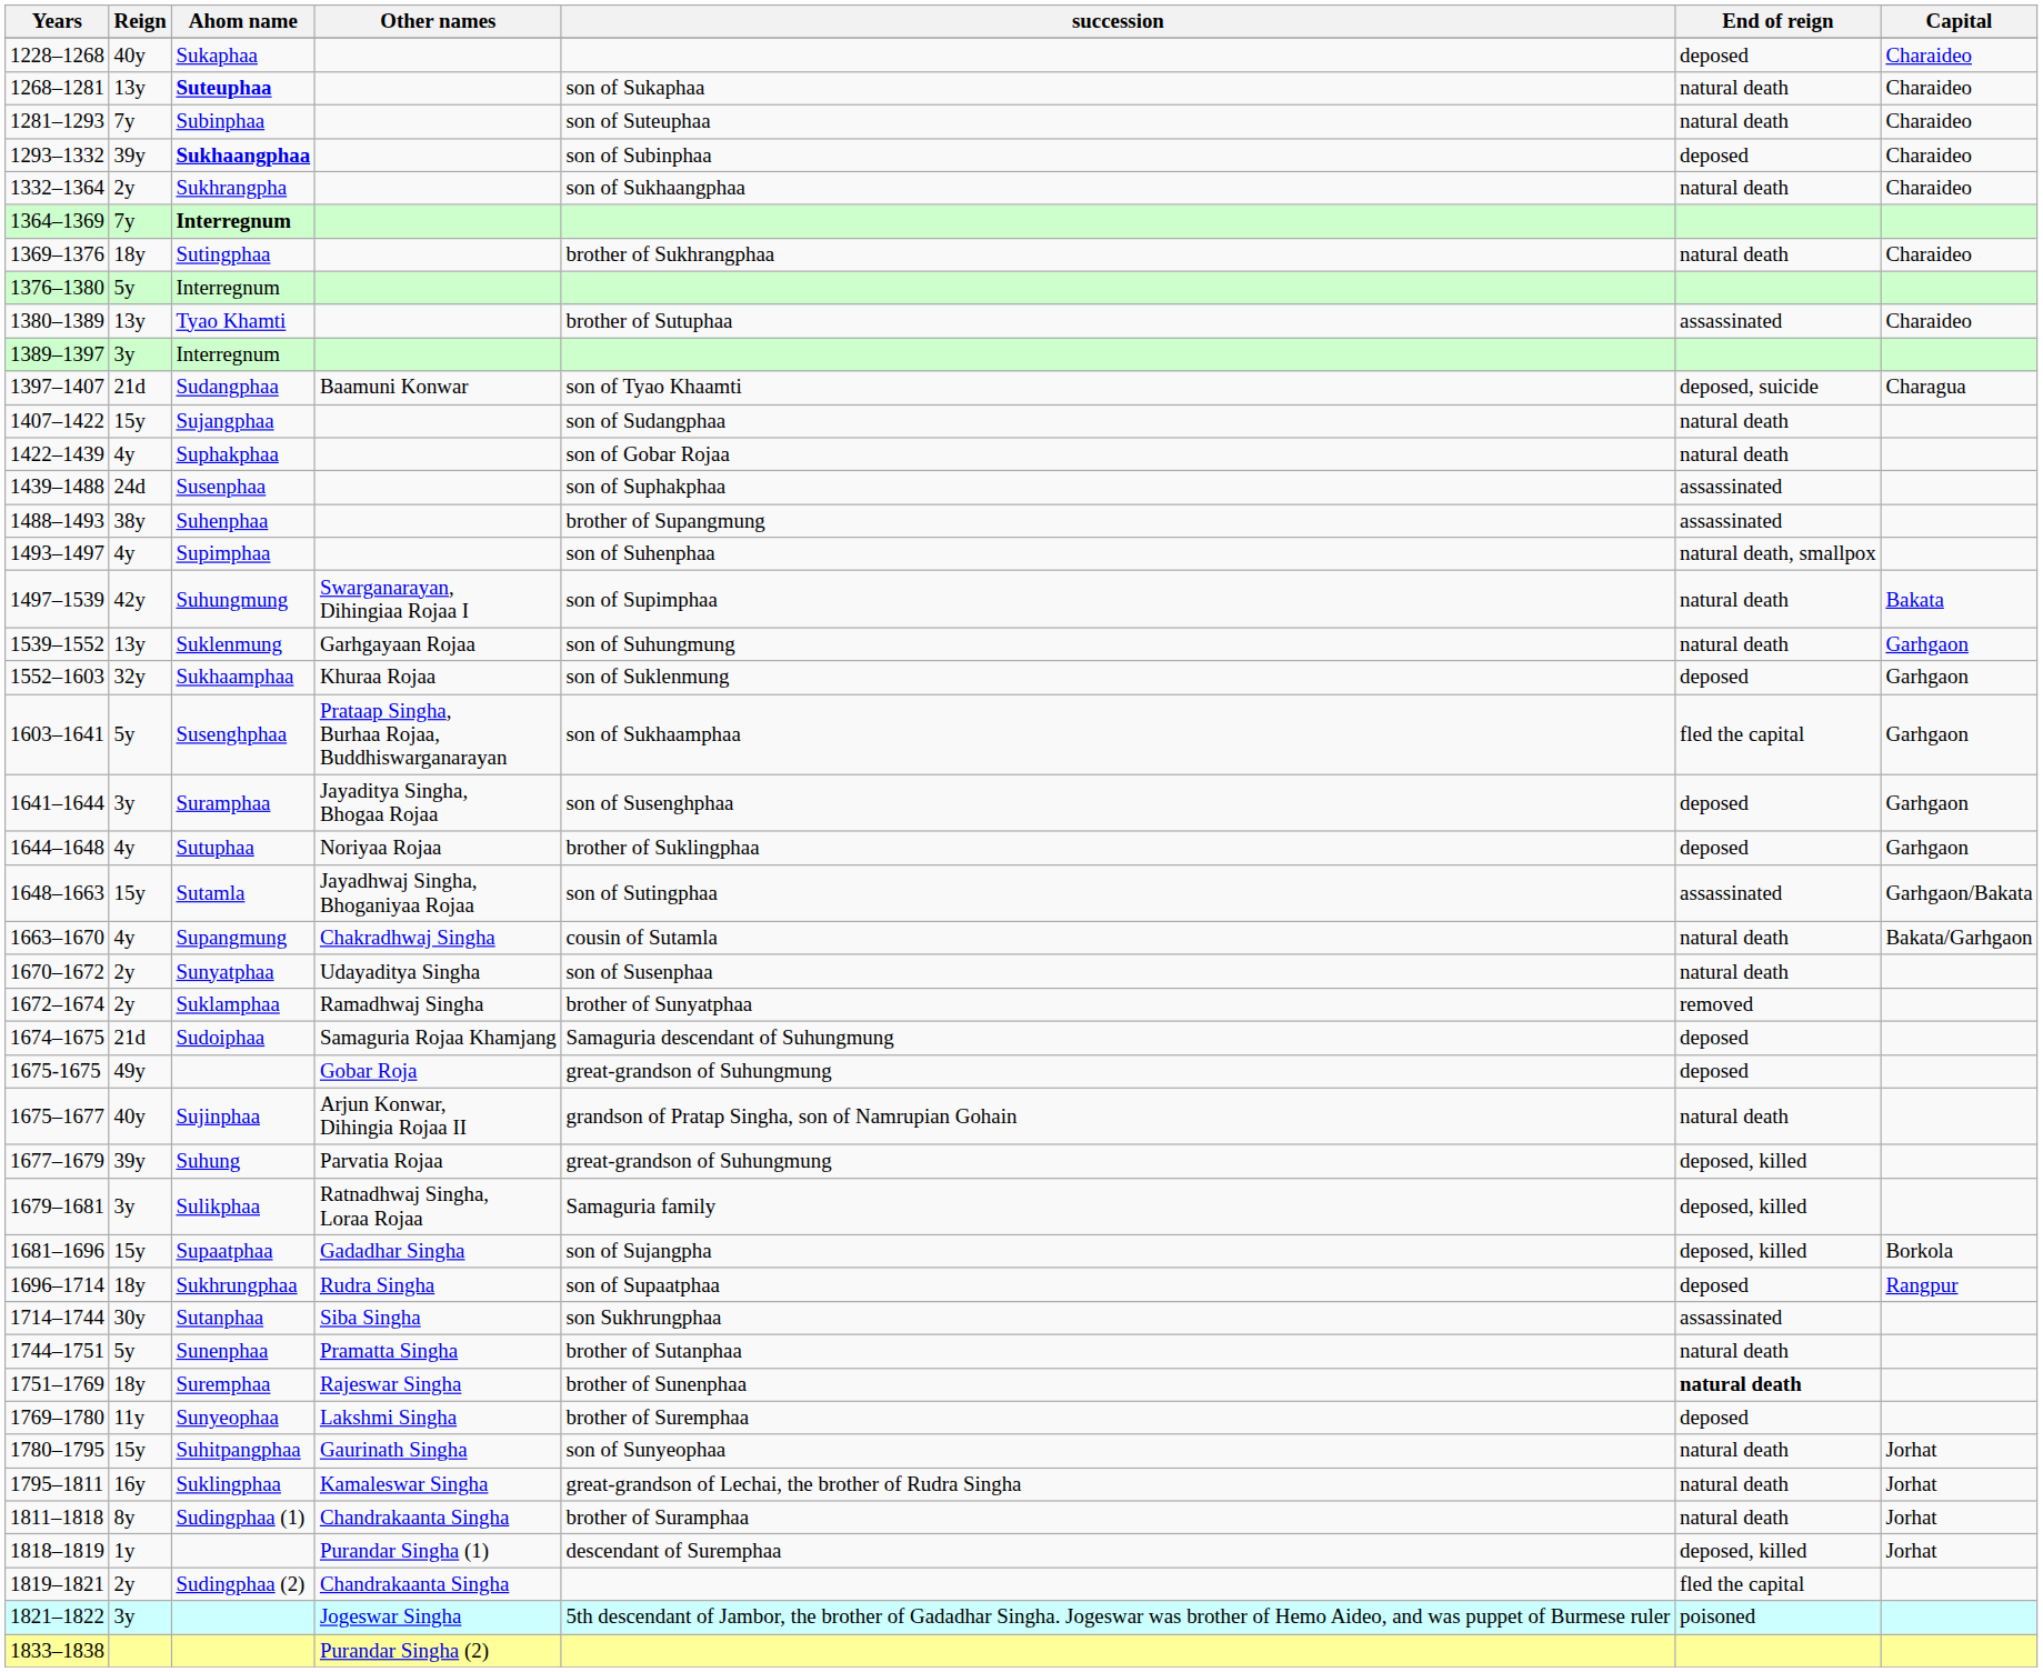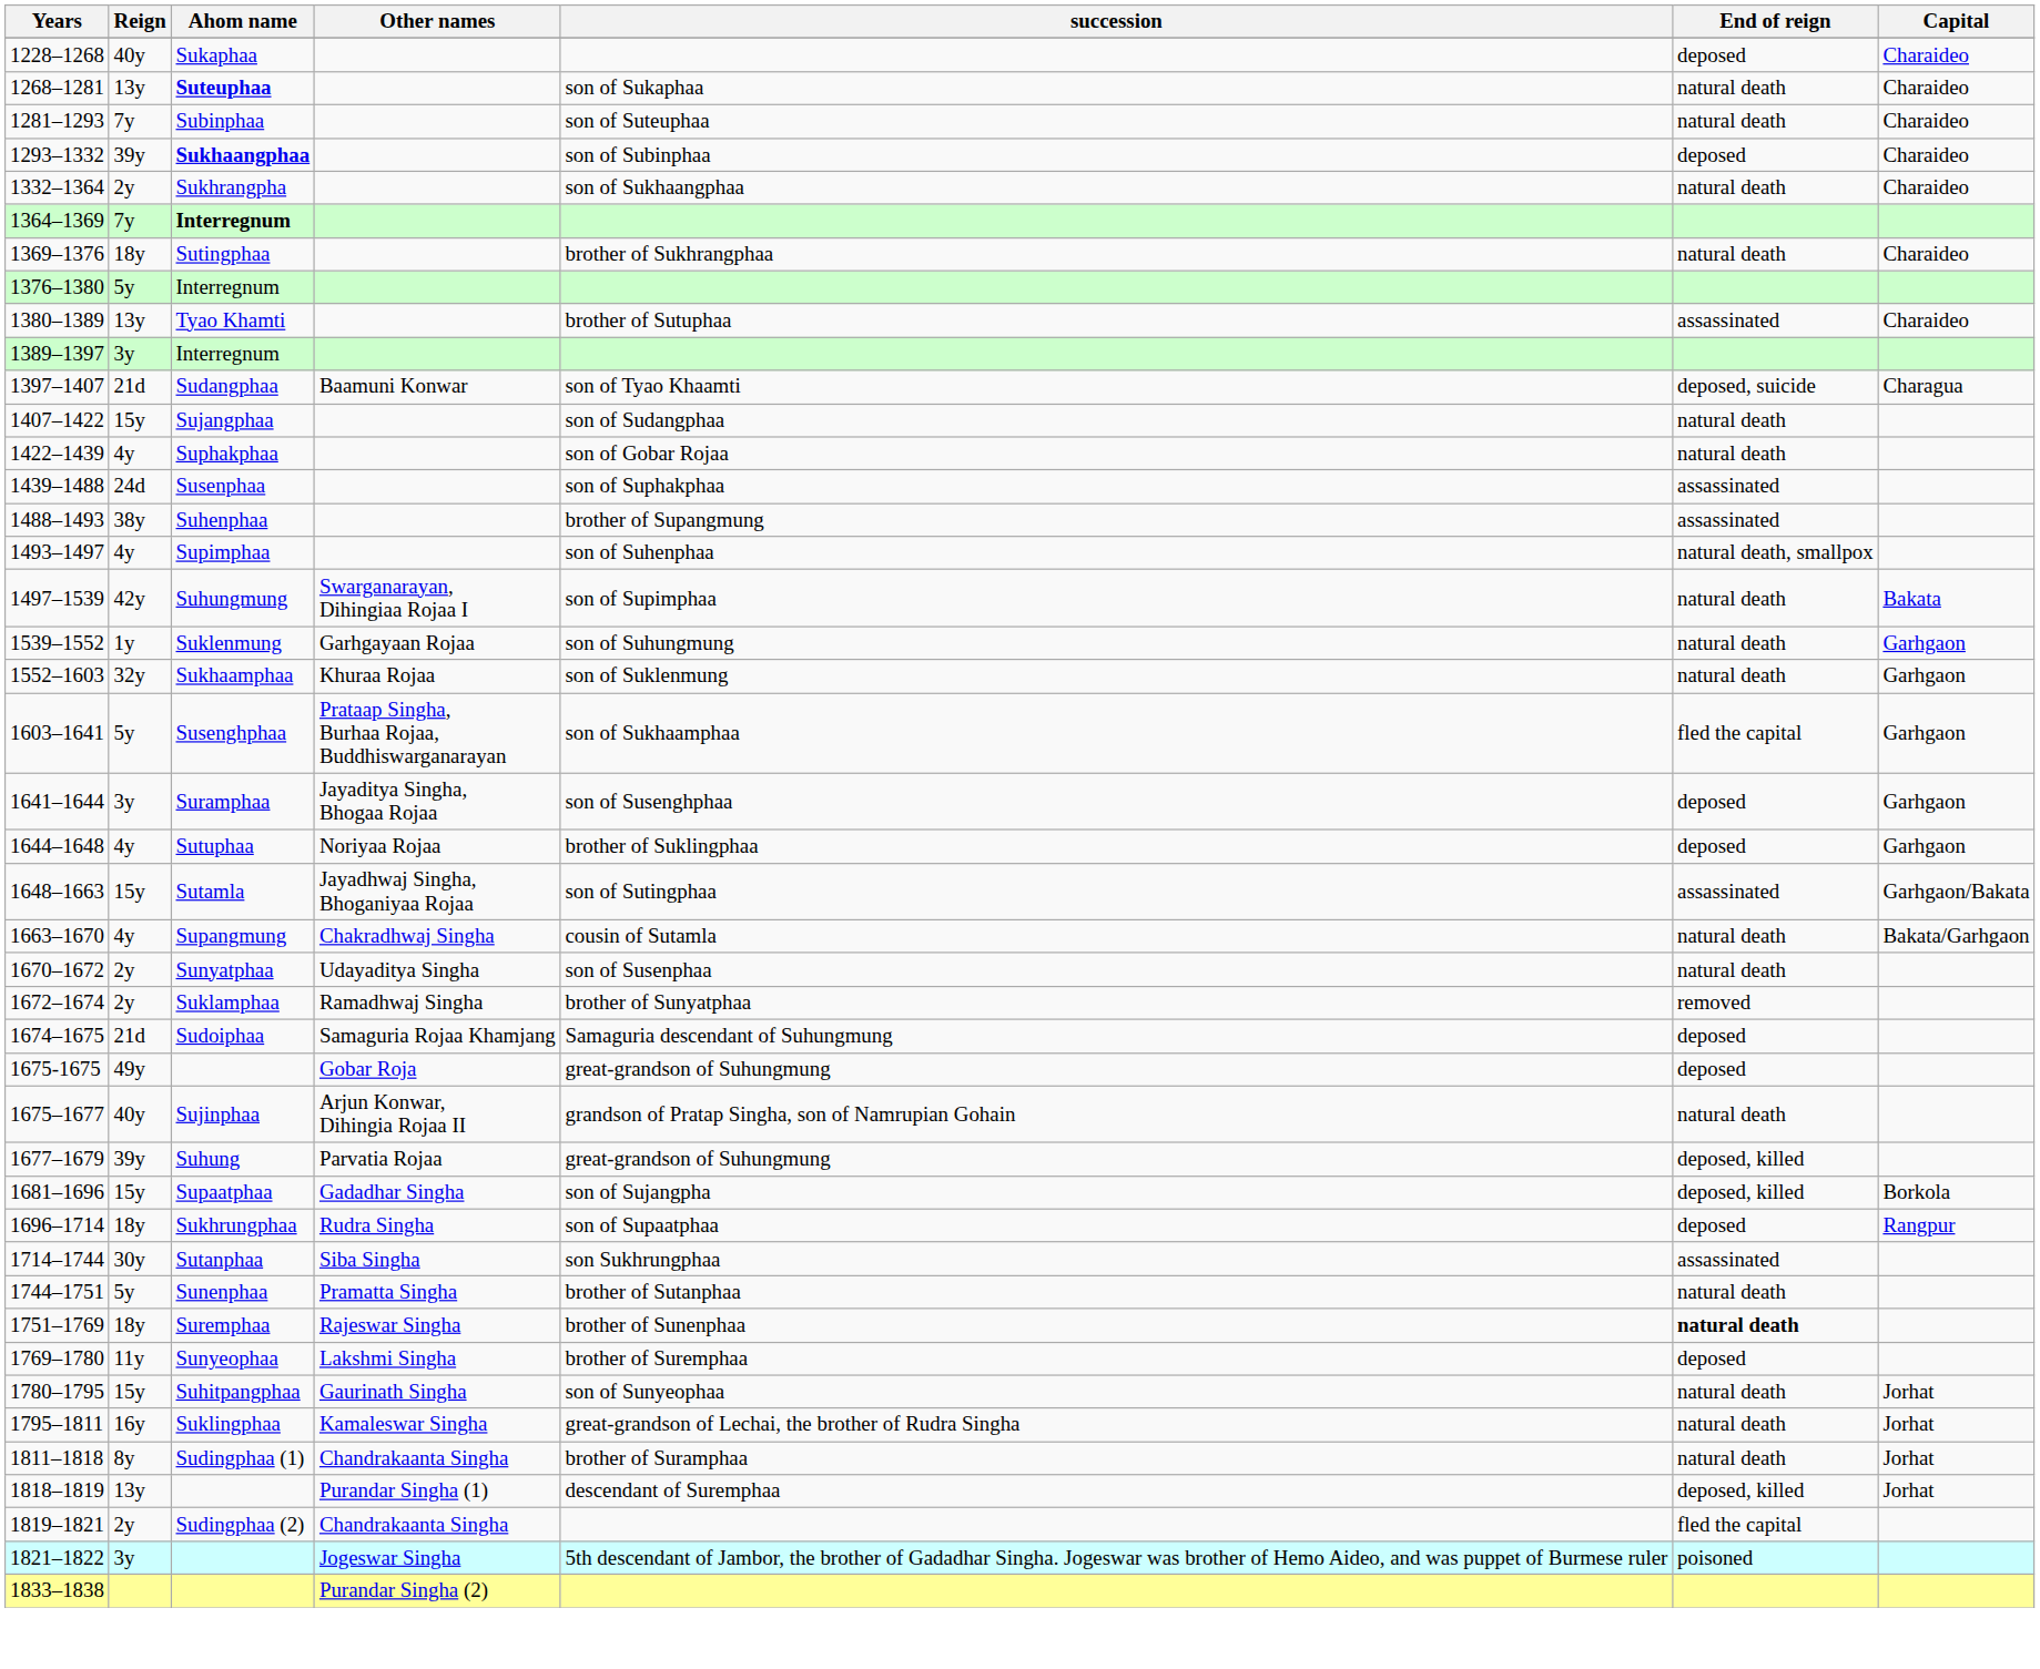 <table class="wikitable">
 <tr>
 <th>Years</th>
 <th>Reign</th>
 <th>Ahom name</th>
 <th>Other names</th>
 <th>succession</th>
 <th>End of reign</th>
 <th>Capital</th>
 </tr>
 <tr>
 </tr>
 <tr --->
 <td>1228–1268</td>
 <td>40y</td>
 <td><a href='#'>Sukaphaa</a></td>
 <td></td>
 <td></td>
 <td>deposed</td>
 <td><a href='#'>Charaideo</a></td>
 </tr>
 <tr --->
 <td>1268–1281</td>
 <td>13y</td>
 <td><strong><a href='#'>Suteuphaa</a></strong></td>
 <td></td>
 <td>son of Sukaphaa</td>
 <td>natural death</td>
 <td>Charaideo</td>
 </tr>
 <tr --->
 <td>1281–1293</td>
 <td>7y</td>
 <td><a href='#'>Subinphaa</a></td>
 <td></td>
 <td>son of Suteuphaa</td>
 <td>natural death</td>
 <td>Charaideo</td>
 </tr>
 <tr --->
 <td>1293–1332</td>
 <td>39y</td>
 <td><strong><a href='#'>Sukhaangphaa</a></strong></td>
 <td></td>
 <td>son of Subinphaa</td>
 <td>deposed</td>
 <td>Charaideo</td>
 </tr>
 <tr --->
 <td>1332–1364</td>
 <td>2y</td>
 <td><a href='#'>Sukhrangpha</a></td>
 <td></td>
 <td>son of Sukhaangphaa</td>
 <td>natural death</td>
 <td>Charaideo</td>
 </tr>
 <tr bgcolor="#CCFFCC">
 <td>1364–1369</td>
 <td>7y</td>
 <td><strong>Interregnum</strong></td>
 <td></td>
 <td></td>
 <td></td>
 <td></td>
 </tr>
 <tr --->
 <td>1369–1376</td>
 <td>18y</td>
 <td><a href='#'>Sutingphaa</a></td>
 <td></td>
 <td>brother of Sukhrangphaa</td>
 <td>natural death</td>
 <td>Charaideo</td>
 </tr>
 <tr bgcolor="#CCFFCC">
 <td>1376–1380</td>
 <td>5y</td>
 <td>Interregnum</td>
 <td></td>
 <td></td>
 <td></td>
 <td></td>
 </tr>
 <tr --->
 <td>1380–1389</td>
 <td>13y</td>
 <td><a href='#'>Tyao Khamti</a></td>
 <td></td>
 <td>brother of Sutuphaa</td>
 <td>assassinated</td>
 <td>Charaideo</td>
 </tr>
 <tr bgcolor="#CCFFCC">
 <td>1389–1397</td>
 <td>3y</td>
 <td>Interregnum</td>
 <td></td>
 <td></td>
 <td></td>
 <td></td>
 </tr>
 <tr --->
 <td>1397–1407</td>
 <td>21d</td>
 <td><a href='#'>Sudangphaa</a></td>
 <td>Baamuni Konwar</td>
 <td>son of Tyao Khaamti</td>
 <td>deposed, suicide</td>
 <td>Charagua</td>
 </tr>
 <tr --->
 <td>1407–1422</td>
 <td>15y</td>
 <td><a href='#'>Sujangphaa</a></td>
 <td></td>
 <td>son of Sudangphaa</td>
 <td>natural death</td>
 <td></td>
 </tr>
 <tr --->
 <td>1422–1439</td>
 <td>4y</td>
 <td><a href='#'>Suphakphaa</a></td>
 <td></td>
 <td>son of Gobar Rojaa</td>
 <td>natural death</td>
 <td></td>
 </tr>
 <tr --->
 <td>1439–1488</td>
 <td>24d</td>
 <td><a href='#'>Susenphaa</a></td>
 <td></td>
 <td>son of Suphakphaa</td>
 <td>assassinated</td>
 <td></td>
 </tr>
 <tr --->
 <td>1488–1493</td>
 <td>38y</td>
 <td><a href='#'>Suhenphaa</a></td>
 <td></td>
 <td>brother of Supangmung</td>
 <td>assassinated</td>
 <td></td>
 </tr>
 <tr --->
 <td>1493–1497</td>
 <td>4y</td>
 <td><a href='#'>Supimphaa</a></td>
 <td></td>
 <td>son of Suhenphaa</td>
 <td>natural death, smallpox</td>
 <td></td>
 </tr>
 <tr ---valign="top">
 <td>1497–1539</td>
 <td>42y</td>
 <td><a href='#'>Suhungmung</a></td>
 <td><a href='#'>Swarganarayan</a>,<br> Dihingiaa Rojaa I</td>
 <td>son of Supimphaa</td>
 <td>natural death</td>
 <td><a href='#'>Bakata</a></td>
 </tr>
 <tr --->
 <td>1539–1552</td>
-<td>13y</td>
+<td>1y</td>
 <td><a href='#'>Suklenmung</a></td>
 <td>Garhgayaan Rojaa</td>
 <td>son of Suhungmung</td>
 <td>natural death</td>
 <td><a href='#'>Garhgaon</a></td>
 </tr>
 <tr --->
 <td>1552–1603</td>
 <td>32y</td>
 <td><a href='#'>Sukhaamphaa</a></td>
 <td>Khuraa Rojaa</td>
 <td>son of Suklenmung</td>
-<td>deposed</td>
+<td>natural death</td>
 <td>Garhgaon</td>
 </tr>
 <tr ---valign="top">
 <td>1603–1641</td>
 <td>5y</td>
 <td><a href='#'>Susenghphaa</a></td>
 <td><a href='#'>Prataap Singha</a>,<br> Burhaa Rojaa,<br> Buddhiswarganarayan</td>
 <td>son of Sukhaamphaa</td>
 <td>fled the capital</td>
 <td>Garhgaon</td>
 </tr>
 <tr ---valign="top">
 <td>1641–1644</td>
 <td>3y</td>
 <td><a href='#'>Suramphaa</a></td>
 <td>Jayaditya Singha,<br> Bhogaa Rojaa</td>
 <td>son of Susenghphaa</td>
 <td>deposed</td>
 <td>Garhgaon</td>
 </tr>
 <tr ---valign="top">
 <td>1644–1648</td>
 <td>4y</td>
 <td><a href='#'>Sutuphaa</a></td>
 <td>Noriyaa Rojaa</td>
 <td>brother of Suklingphaa</td>
 <td>deposed</td>
 <td>Garhgaon</td>
 </tr>
 <tr ---valign="top">
 <td>1648–1663</td>
 <td>15y</td>
 <td><a href='#'>Sutamla</a></td>
 <td>Jayadhwaj Singha,<br> Bhoganiyaa Rojaa</td>
 <td>son of Sutingphaa</td>
 <td>assassinated</td>
 <td>Garhgaon/Bakata</td>
 </tr>
 <tr ---valign="top">
 <td>1663–1670</td>
 <td>4y</td>
 <td><a href='#'>Supangmung</a></td>
 <td><a href='#'>Chakradhwaj Singha</a></td>
 <td>cousin of Sutamla</td>
 <td>natural death</td>
 <td>Bakata/Garhgaon</td>
 </tr>
 <tr --->
 <td>1670–1672</td>
 <td>2y</td>
 <td><a href='#'>Sunyatphaa</a></td>
 <td>Udayaditya Singha</td>
 <td>son of Susenphaa</td>
 <td>natural death</td>
 <td></td>
 </tr>
 <tr --->
 <td>1672–1674</td>
 <td>2y</td>
 <td><a href='#'>Suklamphaa</a></td>
 <td>Ramadhwaj Singha</td>
 <td>brother of Sunyatphaa</td>
 <td>removed</td>
 <td></td>
 </tr>
 <tr ---valign="top">
 <td>1674–1675</td>
 <td>21d</td>
 <td><a href='#'>Sudoiphaa</a></td>
 <td>Samaguria Rojaa Khamjang</td>
 <td>Samaguria descendant of Suhungmung</td>
 <td>deposed</td>
 <td></td>
 </tr>
 <tr ---valign="top">
 <td>1675-1675</td>
 <td>49y</td>
 <td></td>
 <td><a href='#'>Gobar Roja</a></td>
 <td>great-grandson of Suhungmung</td>
 <td>deposed</td>
 <td></td>
 </tr>
 <tr ---valign="top">
 <td>1675–1677</td>
 <td>40y</td>
 <td><a href='#'>Sujinphaa</a></td>
 <td>Arjun Konwar,<br> Dihingia Rojaa II</td>
 <td>grandson of Pratap Singha, son of Namrupian Gohain</td>
 <td>natural death</td>
 <td></td>
 </tr>
 <tr ---valign="top">
 <td>1677–1679</td>
 <td>39y</td>
 <td><a href='#'>Suhung</a></td>
 <td>Parvatia Rojaa</td>
 <td>great-grandson of Suhungmung</td>
 <td>deposed, killed</td>
 <td></td>
 </tr>
-<tr ---valign="top">
-<td>1679–1681</td>
-<td>3y</td>
-<td><a href='#'>Sulikphaa</a></td>
-<td>Ratnadhwaj Singha,<br> Loraa Rojaa</td>
-<td>Samaguria family</td>
-<td>deposed, killed</td>
-<td></td>
-</tr>
 <tr --->
 <td>1681–1696</td>
 <td>15y</td>
 <td><a href='#'>Supaatphaa</a></td>
 <td><a href='#'>Gadadhar Singha</a></td>
 <td>son of Sujangpha</td>
 <td>deposed, killed</td>
 <td>Borkola</td>
 </tr>
 <tr --->
 <td>1696–1714</td>
 <td>18y</td>
 <td><a href='#'>Sukhrungphaa</a></td>
 <td><a href='#'>Rudra Singha</a></td>
 <td>son of Supaatphaa</td>
 <td>deposed</td>
 <td><a href='#'>Rangpur</a></td>
 </tr>
 <tr --->
 <td>1714–1744</td>
 <td>30y</td>
 <td><a href='#'>Sutanphaa</a></td>
 <td><a href='#'>Siba Singha</a></td>
 <td>son Sukhrungphaa</td>
 <td>assassinated</td>
 <td></td>
 </tr>
 <tr --->
 <td>1744–1751</td>
 <td>5y</td>
 <td><a href='#'>Sunenphaa</a></td>
 <td><a href='#'>Pramatta Singha</a></td>
 <td>brother of Sutanphaa</td>
 <td>natural death</td>
 <td></td>
 </tr>
 <tr --->
 <td>1751–1769</td>
 <td>18y</td>
 <td><a href='#'>Suremphaa</a></td>
 <td><a href='#'>Rajeswar Singha</a></td>
 <td>brother of Sunenphaa</td>
 <td><strong>natural death</strong></td>
 <td></td>
 </tr>
 <tr --->
 <td>1769–1780</td>
 <td>11y</td>
 <td><a href='#'>Sunyeophaa</a></td>
 <td><a href='#'>Lakshmi Singha</a></td>
 <td>brother of Suremphaa</td>
 <td>deposed</td>
 <td></td>
 </tr>
 <tr -->
 <td>1780–1795</td>
 <td>15y</td>
 <td><a href='#'>Suhitpangphaa</a></td>
 <td><a href='#'>Gaurinath Singha</a></td>
 <td>son of Sunyeophaa</td>
 <td>natural death</td>
 <td>Jorhat</td>
 </tr>
 <tr --->
 <td>1795–1811</td>
 <td>16y</td>
 <td><a href='#'>Suklingphaa</a></td>
 <td><a href='#'>Kamaleswar Singha</a></td>
 <td>great-grandson of Lechai, the brother of Rudra Singha</td>
 <td>natural death</td>
 <td>Jorhat</td>
 </tr>
 <tr ---valign="top">
 <td>1811–1818</td>
 <td>8y</td>
 <td><a href='#'>Sudingphaa</a> (1)</td>
 <td><a href='#'>Chandrakaanta Singha</a></td>
 <td>brother of Suramphaa</td>
 <td>natural death</td>
 <td>Jorhat</td>
 </tr>
 <tr ---valign="top">
 <td>1818–1819</td>
-<td>1y</td>
+<td>13y</td>
 <td></td>
 <td><a href='#'>Purandar Singha</a> (1)</td>
 <td>descendant of Suremphaa</td>
 <td>deposed, killed</td>
 <td>Jorhat</td>
 </tr>
 <tr ---valign="top">
 <td>1819–1821</td>
 <td>2y</td>
 <td><a href='#'>Sudingphaa</a> (2)</td>
 <td><a href='#'>Chandrakaanta Singha</a></td>
 <td></td>
 <td>fled the capital</td>
 <td></td>
 </tr>
 <tr bgcolor="#CCFFFF" valign="top">
 <td>1821–1822</td>
 <td>3y</td>
 <td></td>
 <td><a href='#'>Jogeswar Singha</a></td>
 <td>5th descendant of Jambor, the brother of Gadadhar Singha. Jogeswar was brother of Hemo Aideo, and was puppet of Burmese ruler</td>
 <td>poisoned</td>
 <td></td>
 </tr>
 <tr bgcolor="#FFFF99" valign="top">
 <td>1833–1838</td>
 <td></td>
 <td></td>
 <td><a href='#'>Purandar Singha</a> (2)</td>
 <td></td>
 <td></td>
 <td></td>
 </tr>
 </table>
